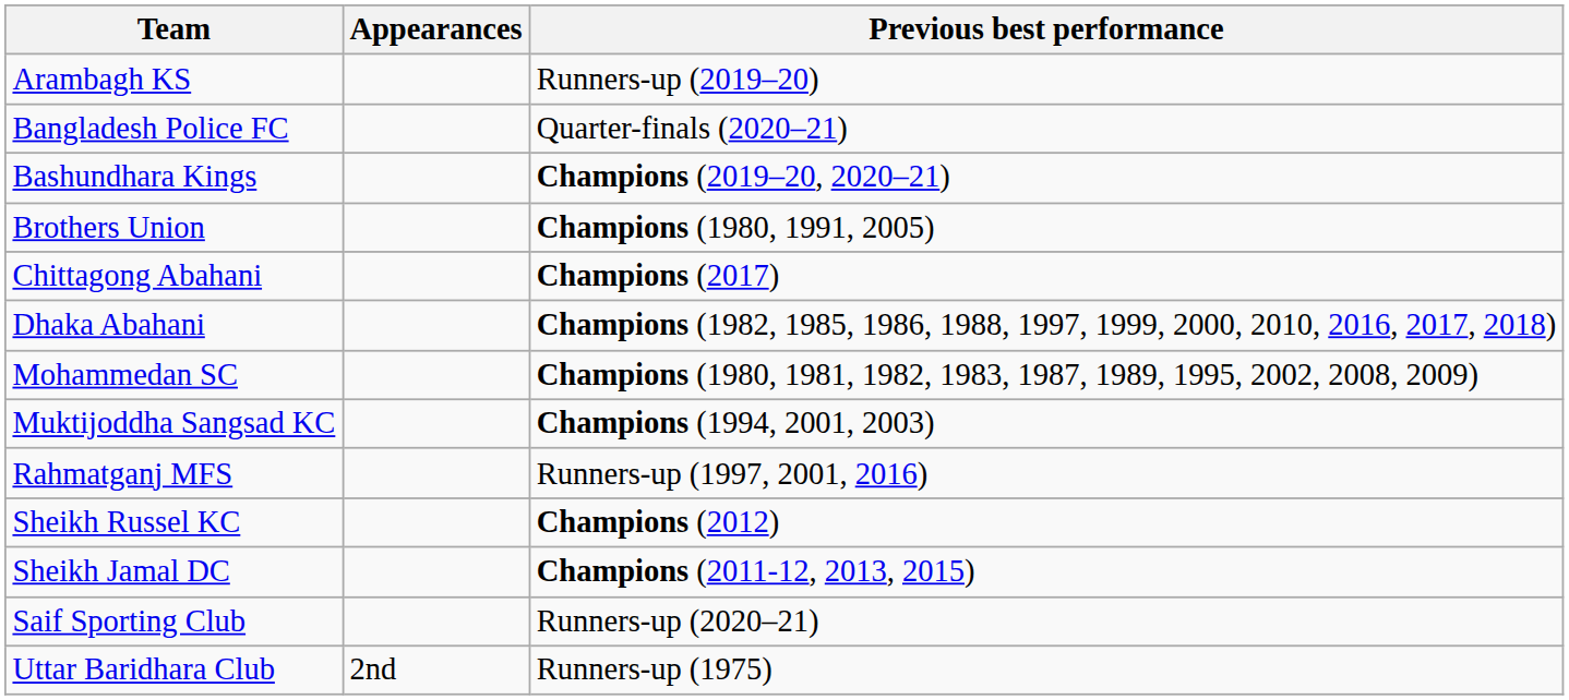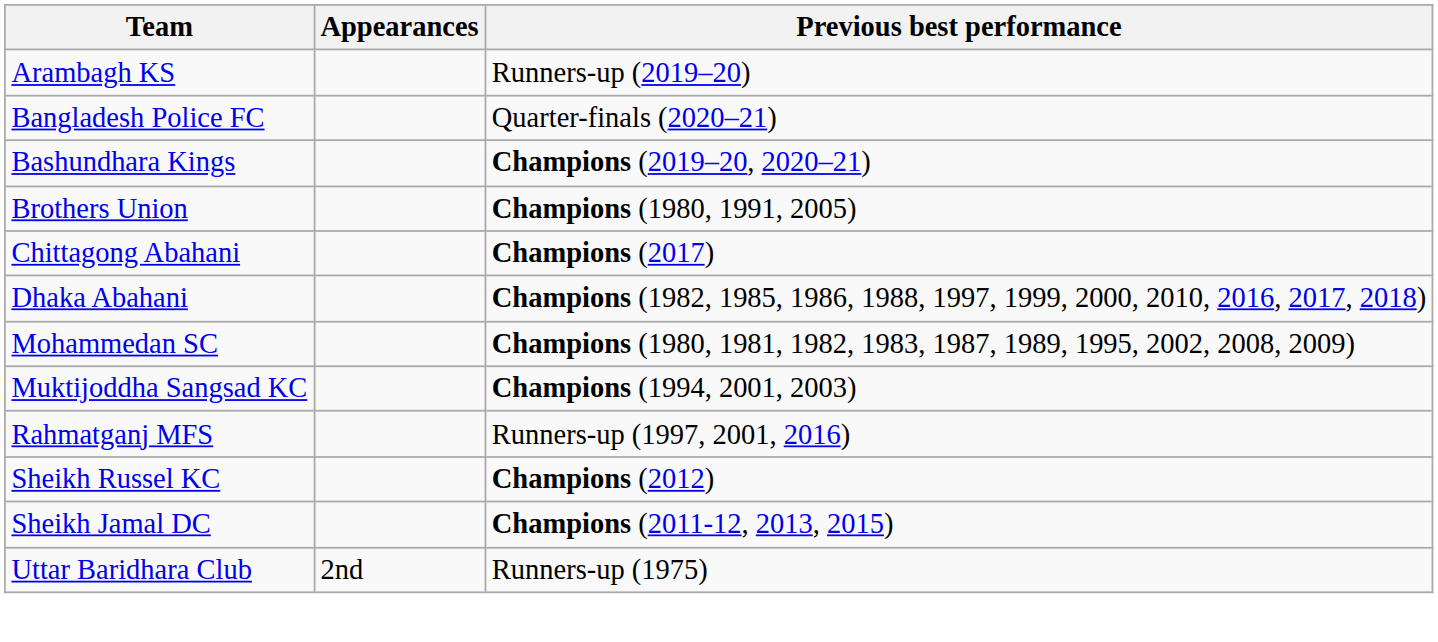 <table class="wikitable sortable" style="text-align: left;">
 <tr>
 <th>Team</th>
 <th>Appearances</th>
 <th>Previous best performance</th>
 </tr>
 <tr>
 <td><a href='#'>Arambagh KS</a></td>
 <td></td>
 <td>Runners-up (<a href='#'>2019–20</a>)</td>
 </tr>
 <tr>
 <td><a href='#'>Bangladesh Police FC</a></td>
 <td></td>
 <td>Quarter-finals (<a href='#'>2020–21</a>)</td>
 </tr>
 <tr>
 <td><a href='#'>Bashundhara Kings</a></td>
 <td></td>
 <td><strong>Champions</strong> (<a href='#'>2019–20</a>, <a href='#'>2020–21</a>)</td>
 </tr>
 <tr>
 <td><a href='#'>Brothers Union</a></td>
 <td></td>
 <td><strong>Champions</strong> (1980, 1991, 2005)</td>
 </tr>
 <tr>
 <td><a href='#'>Chittagong Abahani</a></td>
 <td></td>
 <td><strong>Champions</strong> (<a href='#'>2017</a>)</td>
 </tr>
 <tr>
 <td><a href='#'>Dhaka Abahani</a></td>
 <td></td>
 <td><strong>Champions</strong> (1982, 1985, 1986, 1988, 1997, 1999, 2000, 2010, <a href='#'>2016</a>, <a href='#'>2017</a>, <a href='#'>2018</a>)</td>
 </tr>
 <tr>
 <td><a href='#'>Mohammedan SC</a></td>
 <td></td>
 <td><strong>Champions</strong> (1980, 1981, 1982, 1983, 1987, 1989, 1995, 2002, 2008, 2009)</td>
 </tr>
 <tr>
 <td><a href='#'>Muktijoddha Sangsad KC</a></td>
 <td></td>
 <td><strong>Champions</strong> (1994, 2001, 2003)</td>
 </tr>
 <tr>
 <td><a href='#'>Rahmatganj MFS</a></td>
 <td></td>
 <td>Runners-up (1997, 2001, <a href='#'>2016</a>)</td>
 </tr>
 <tr>
 <td><a href='#'>Sheikh Russel KC</a></td>
 <td></td>
 <td><strong>Champions</strong> (<a href='#'>2012</a>)</td>
 </tr>
 <tr>
 <td><a href='#'>Sheikh Jamal DC</a></td>
 <td></td>
 <td><strong>Champions</strong> (<a href='#'>2011-12</a>, <a href='#'>2013</a>, <a href='#'>2015</a>)</td>
 </tr>
 <tr>
-<td><a href='#'>Saif Sporting Club</a></td>
-<td></td>
-<td>Runners-up (2020–21)</td>
-</tr>
-<tr>
 <td><a href='#'>Uttar Baridhara Club</a></td>
 <td>2nd</td>
 <td>Runners-up (1975)</td>
 </tr>
 </table>
